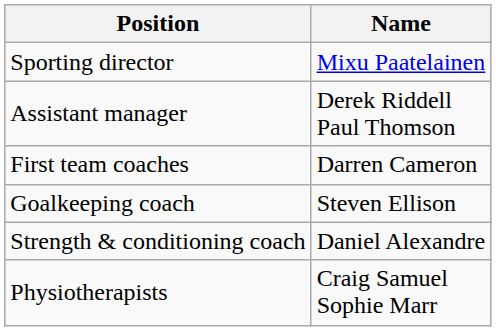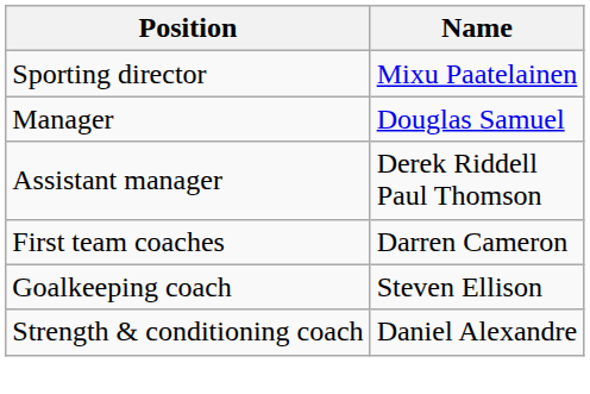 <table class="wikitable">
 <tr>
 <th>Position</th>
 <th>Name</th>
 </tr>
 <tr>
 <td>Sporting director</td>
 <td><a href='#'>Mixu Paatelainen</a></td>
+</tr>
+<tr>
+<td>Manager</td>
+<td><a href='#'>Douglas Samuel</a></td>
 </tr>
 <tr>
 <td>Assistant manager</td>
 <td>Derek Riddell<br>Paul Thomson</td>
 </tr>
 <tr>
 <td>First team coaches</td>
 <td>Darren Cameron</td>
 </tr>
 <tr>
 <td>Goalkeeping coach</td>
 <td>Steven Ellison</td>
 </tr>
 <tr>
 <td>Strength & conditioning coach</td>
 <td>Daniel Alexandre</td>
 </tr>
-<tr>
-<td>Physiotherapists</td>
-<td>Craig Samuel<br>Sophie Marr</td>
-</tr>
 </table>
